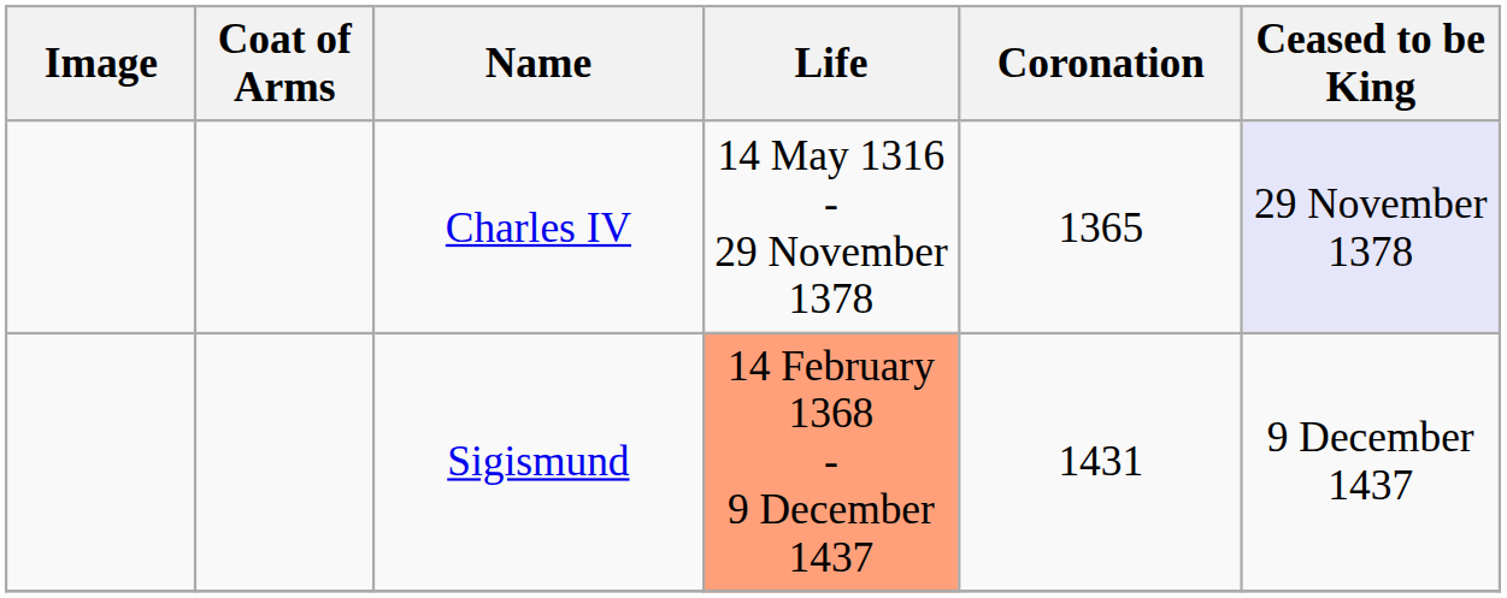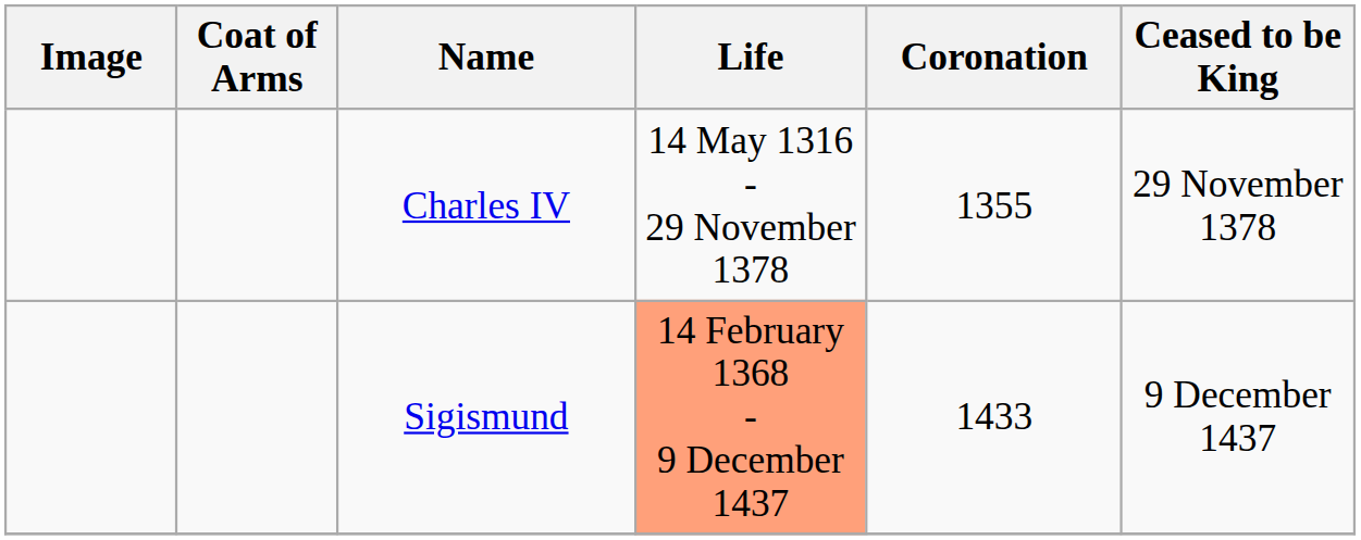 <table width=90% class="wikitable">
 <tr>
 <th width=8%>Image</th>
 <th width=8%>Coat of Arms</th>
 <th width=15%>Name</th>
 <th width=8%>Life</th>
 <th width=8%>Coronation</th>
 <th width=8%>Ceased to be King</th>
 </tr>
 <tr>
 <td></td>
 <td></td>
 <td align="center"><a href='#'>Charles IV</a></td>
 <td align="center">14 May 1316<br>-<br>29 November 1378</td>
-<td align="center">1365</td>
-<td align="center" style="background: lavender;">29 November 1378</td>
+<td align="center">1355</td>
+<td align="center">29 November 1378</td>
 </tr>
 <tr>
 <td></td>
 <td></td>
 <td align="center"><a href='#'>Sigismund</a></td>
 <td align="center" style="background: lightsalmon;">14 February 1368<br>-<br>9 December 1437</td>
-<td align="center">1431</td>
+<td align="center">1433</td>
 <td align="center">9 December 1437</td>
 </tr>
 <tr>
 </tr>
 </table>
